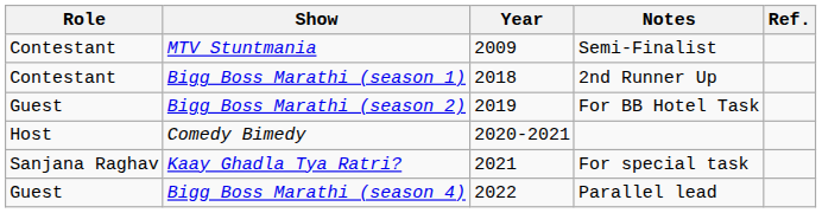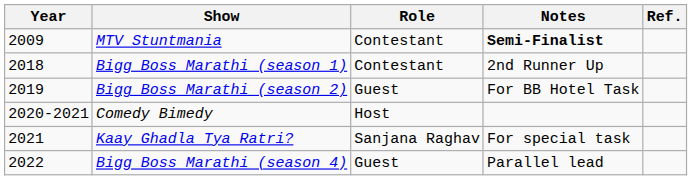 <table class="wikitable">
 <tr>
+<th>Year</th>
+<th>Show</th>
 <th>Role</th>
-<th>Show</th>
-<th>Year</th>
 <th>Notes</th>
 <th>Ref.</th>
 </tr>
 <tr>
+<td>2009</td>
+<td><em><a href='#'>MTV Stuntmania</a></em></td>
 <td>Contestant</td>
-<td><em><a href='#'>MTV Stuntmania</a></em></td>
-<td>2009</td>
-<td>Semi-Finalist</td>
+<td><strong>Semi-Finalist</strong></td>
 <td></td>
 </tr>
 <tr>
+<td>2018</td>
+<td><em><a href='#'>Bigg Boss Marathi (season 1)</a></em></td>
 <td>Contestant</td>
-<td><em><a href='#'>Bigg Boss Marathi (season 1)</a></em></td>
-<td>2018</td>
 <td>2nd Runner Up</td>
 <td></td>
 </tr>
 <tr>
+<td>2019</td>
+<td><em><a href='#'>Bigg Boss Marathi (season 2)</a></em></td>
 <td>Guest</td>
-<td><em><a href='#'>Bigg Boss Marathi (season 2)</a></em></td>
-<td>2019</td>
 <td>For BB Hotel Task</td>
 <td></td>
 </tr>
 <tr>
+<td>2020-2021</td>
+<td><em>Comedy Bimedy</em></td>
 <td>Host</td>
-<td><em>Comedy Bimedy</em></td>
-<td>2020-2021</td>
 <td></td>
 <td></td>
 </tr>
 <tr>
+<td>2021</td>
+<td><em><a href='#'>Kaay Ghadla Tya Ratri?</a></em></td>
 <td>Sanjana Raghav</td>
-<td><em><a href='#'>Kaay Ghadla Tya Ratri?</a></em></td>
-<td>2021</td>
 <td>For special task</td>
 <td></td>
 </tr>
 <tr>
+<td>2022</td>
+<td><em><a href='#'>Bigg Boss Marathi (season 4)</a></em></td>
 <td>Guest</td>
-<td><em><a href='#'>Bigg Boss Marathi (season 4)</a></em></td>
-<td>2022</td>
 <td>Parallel lead</td>
 <td></td>
 </tr>
 </table>
